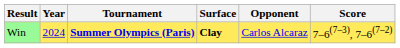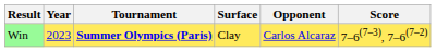 <table class="sortable wikitable">
 <tr>
 <th>Result</th>
 <th>Year</th>
 <th>Tournament</th>
 <th>Surface</th>
 <th>Opponent</th>
 <th class="unsortable">Score</th>
 </tr>
 <tr style="background:#ffea5c;">
 <td style="background:#98fb98;">Win</td>
-<td><a href='#'>2024</a></td>
+<td><a href='#'>2023</a></td>
 <td><strong><a href='#'>Summer Olympics (Paris)</a></strong></td>
-<td><strong>Clay</strong></td>
+<td>Clay</td>
 <td> <a href='#'>Carlos Alcaraz</a></td>
 <td>7–6<sup>(7–3)</sup>, 7–6<sup>(7–2)</sup></td>
 </tr>
 </table>
